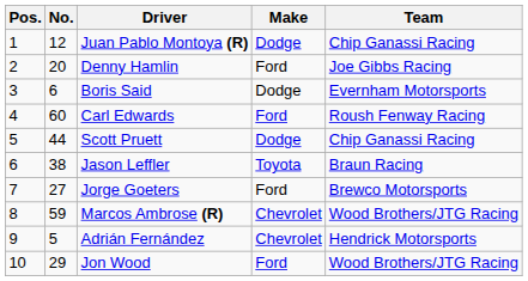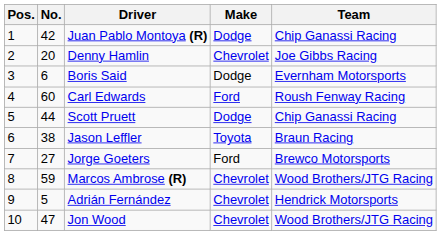 <table class="wikitable">
 <tr>
 <th>Pos.</th>
 <th>No.</th>
 <th>Driver</th>
 <th>Make</th>
 <th>Team</th>
 </tr>
 <tr>
 <td>1</td>
-<td>12</td>
+<td>42</td>
 <td><a href='#'>Juan Pablo Montoya</a> <strong>(R)</strong></td>
 <td><a href='#'>Dodge</a></td>
 <td><a href='#'>Chip Ganassi Racing</a></td>
 </tr>
 <tr>
 <td>2</td>
 <td>20</td>
 <td><a href='#'>Denny Hamlin</a></td>
-<td>Ford</td>
+<td><a href='#'>Chevrolet</a></td>
 <td><a href='#'>Joe Gibbs Racing</a></td>
 </tr>
 <tr>
 <td>3</td>
 <td>6</td>
 <td><a href='#'>Boris Said</a></td>
 <td>Dodge</td>
 <td><a href='#'>Evernham Motorsports</a></td>
 </tr>
 <tr>
 <td>4</td>
 <td>60</td>
 <td><a href='#'>Carl Edwards</a></td>
 <td><a href='#'>Ford</a></td>
 <td><a href='#'>Roush Fenway Racing</a></td>
 </tr>
 <tr>
 <td>5</td>
 <td>44</td>
 <td><a href='#'>Scott Pruett</a></td>
 <td><a href='#'>Dodge</a></td>
 <td><a href='#'>Chip Ganassi Racing</a></td>
 </tr>
 <tr>
 <td>6</td>
 <td>38</td>
 <td><a href='#'>Jason Leffler</a></td>
 <td><a href='#'>Toyota</a></td>
 <td><a href='#'>Braun Racing</a></td>
 </tr>
 <tr>
 <td>7</td>
 <td>27</td>
 <td><a href='#'>Jorge Goeters</a></td>
 <td>Ford</td>
 <td><a href='#'>Brewco Motorsports</a></td>
 </tr>
 <tr>
 <td>8</td>
 <td>59</td>
 <td><a href='#'>Marcos Ambrose</a> <strong>(R)</strong></td>
 <td><a href='#'>Chevrolet</a></td>
 <td><a href='#'>Wood Brothers/JTG Racing</a></td>
 </tr>
 <tr>
 <td>9</td>
 <td>5</td>
 <td><a href='#'>Adrián Fernández</a></td>
 <td><a href='#'>Chevrolet</a></td>
 <td><a href='#'>Hendrick Motorsports</a></td>
 </tr>
 <tr>
 <td>10</td>
-<td>29</td>
+<td>47</td>
 <td><a href='#'>Jon Wood</a></td>
-<td><a href='#'>Ford</a></td>
+<td><a href='#'>Chevrolet</a></td>
 <td><a href='#'>Wood Brothers/JTG Racing</a></td>
 </tr>
 </table>
